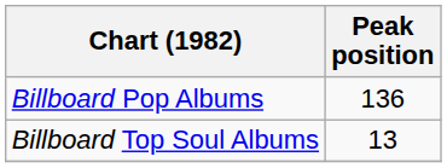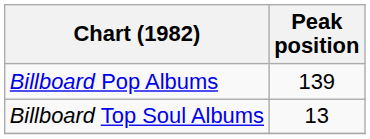 <table class="wikitable">
 <tr>
 <th>Chart (1982)</th>
 <th>Peak<br>position</th>
 </tr>
 <tr>
 <td><a href='#'><em>Billboard</em> Pop Albums</a></td>
-<td align=center>136</td>
+<td align=center>139</td>
 </tr>
 <tr>
 <td><em>Billboard</em> <a href='#'>Top Soul Albums</a></td>
 <td align=center>13</td>
 </tr>
 <tr>
 </tr>
 </table>
